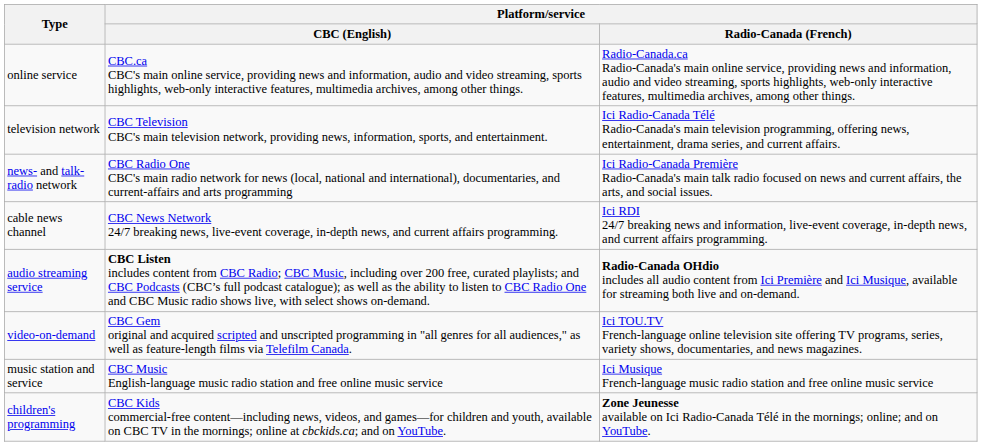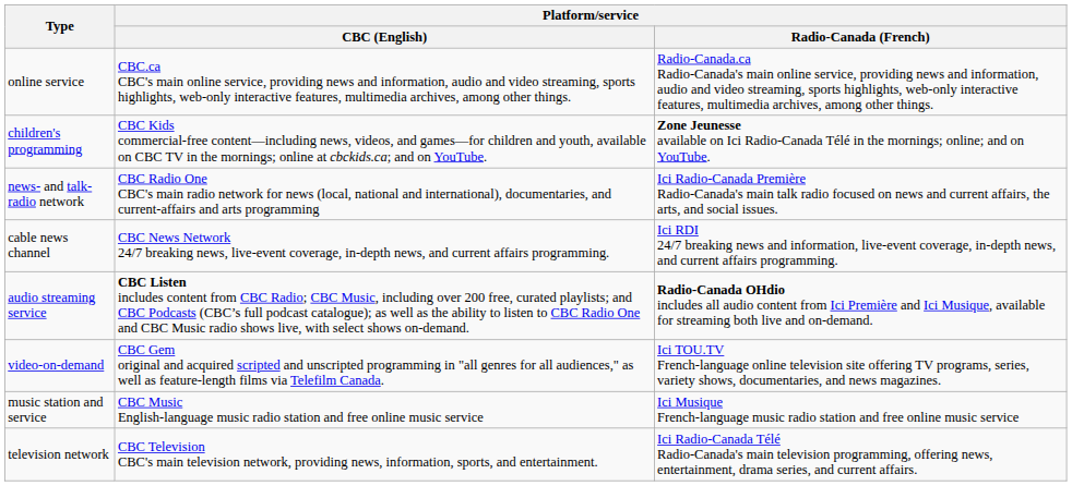 <table class="wikitable sortable">
 <tr>
 <th rowspan="2">Type</th>
 <th colspan="2">Platform/service</th>
 </tr>
 <tr>
 <th>CBC (English)</th>
 <th>Radio-Canada (French)</th>
 </tr>
 <tr>
 <td>online service</td>
 <td><a href='#'>CBC.ca</a><br>CBC's main online service, providing news and information, audio and video streaming, sports highlights, web-only interactive features, multimedia archives, among other things.</td>
 <td><a href='#'>Radio-Canada.ca</a><br>Radio-Canada's main online service, providing news and information, audio and video streaming, sports highlights, web-only interactive features, multimedia archives, among other things.</td>
 </tr>
 <tr>
-<td>television network</td>
-<td><a href='#'>CBC Television</a><br>CBC's main television network, providing news, information, sports, and entertainment.</td>
-<td><a href='#'>Ici Radio-Canada Télé</a><br>Radio-Canada's main television programming, offering news, entertainment, drama series, and current affairs.</td>
+<td><a href='#'>children's programming</a></td>
+<td><a href='#'>CBC Kids</a><br>commercial-free content—including news, videos, and games—for children and youth, available on CBC TV in the mornings; online at <em>cbckids.ca</em>; and on <a href='#'>YouTube</a>.</td>
+<td><strong>Zone Jeunesse</strong><br>available on Ici Radio-Canada Télé in the mornings; online; and on <a href='#'>YouTube</a>.</td>
 </tr>
 <tr>
 <td><a href='#'>news-</a> and <a href='#'>talk-radio</a> network</td>
 <td><a href='#'>CBC Radio One</a><br>CBC's main radio network for news (local, national and international), documentaries, and current-affairs and arts programming</td>
 <td><a href='#'>Ici Radio-Canada Première</a><br>Radio-Canada's main talk radio focused on news and current affairs, the arts, and social issues.</td>
 </tr>
 <tr>
 <td>cable news channel</td>
 <td><a href='#'>CBC News Network</a><br>24/7 breaking news, live-event coverage, in-depth news, and current affairs programming.</td>
 <td><a href='#'>Ici RDI</a><br>24/7 breaking news and information, live-event coverage, in-depth news, and current affairs programming.</td>
 </tr>
 <tr>
 <td><a href='#'>audio streaming service</a></td>
 <td><strong>CBC Listen</strong><br>includes content from <a href='#'>CBC Radio</a>; <a href='#'>CBC Music</a>, including over 200 free, curated playlists; and <a href='#'>CBC Podcasts</a> (CBC’s full podcast catalogue); as well as the ability to listen to <a href='#'>CBC Radio One</a> and CBC Music radio shows live, with select shows on-demand.</td>
 <td><strong>Radio-Canada OHdio</strong><br>includes all audio content from <a href='#'>Ici Première</a> and <a href='#'>Ici Musique</a>, available for streaming both live and on-demand.</td>
 </tr>
 <tr>
 <td><a href='#'>video-on-demand</a></td>
 <td><a href='#'>CBC Gem</a><br>original and acquired <a href='#'>scripted</a> and unscripted programming in "all genres for all audiences," as well as feature-length films via <a href='#'>Telefilm Canada</a>.</td>
 <td><a href='#'>Ici TOU.TV</a><br>French-language online television site offering TV programs, series, variety shows, documentaries, and news magazines.</td>
 </tr>
 <tr>
 <td>music station and service</td>
 <td><a href='#'>CBC Music</a><br>English-language music radio station and free online music service</td>
 <td><a href='#'>Ici Musique</a><br>French-language music radio station and free online music service</td>
 </tr>
 <tr>
-<td><a href='#'>children's programming</a></td>
-<td><a href='#'>CBC Kids</a><br>commercial-free content—including news, videos, and games—for children and youth, available on CBC TV in the mornings; online at <em>cbckids.ca</em>; and on <a href='#'>YouTube</a>.</td>
-<td><strong>Zone Jeunesse</strong><br>available on Ici Radio-Canada Télé in the mornings; online; and on <a href='#'>YouTube</a>.</td>
+<td>television network</td>
+<td><a href='#'>CBC Television</a><br>CBC's main television network, providing news, information, sports, and entertainment.</td>
+<td><a href='#'>Ici Radio-Canada Télé</a><br>Radio-Canada's main television programming, offering news, entertainment, drama series, and current affairs.</td>
 </tr>
 </table>
